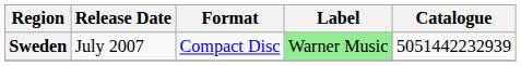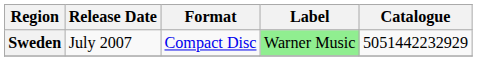 <table class="wikitable plainrowheaders">
 <tr>
 <th scope="col">Region</th>
 <th scope="col">Release Date</th>
 <th scope="col">Format</th>
 <th scope="col">Label</th>
 <th scope="col">Catalogue</th>
 </tr>
 <tr>
 <th scope="row" rowspan="1">Sweden</th>
 <td>July 2007</td>
 <td><a href='#'>Compact Disc</a></td>
 <td style="background: lightgreen;">Warner Music</td>
-<td>5051442232939</td>
+<td>5051442232929</td>
 </tr>
 <tr>
 </tr>
 </table>
